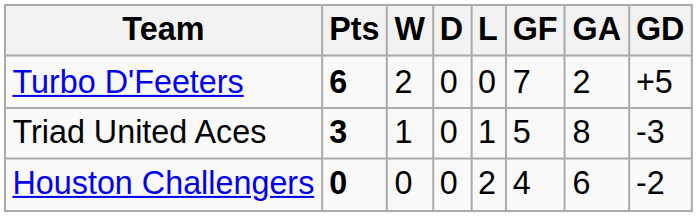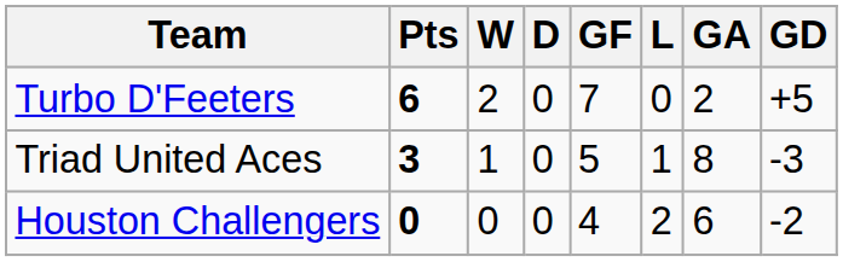 <table class="wikitable">
 <tr>
 <th>Team</th>
 <th>Pts</th>
 <th>W</th>
 <th>D</th>
+<th>GF</th>
 <th>L</th>
-<th>GF</th>
 <th>GA</th>
 <th>GD</th>
 </tr>
 <tr>
 <td><a href='#'>Turbo D'Feeters</a></td>
 <td><strong>6</strong></td>
 <td>2</td>
 <td>0</td>
+<td>7</td>
 <td>0</td>
-<td>7</td>
 <td>2</td>
 <td>+5</td>
 </tr>
 <tr>
 <td>Triad United Aces</td>
 <td><strong>3</strong></td>
 <td>1</td>
 <td>0</td>
+<td>5</td>
 <td>1</td>
-<td>5</td>
 <td>8</td>
 <td>-3</td>
 </tr>
 <tr>
 <td><a href='#'>Houston Challengers</a></td>
 <td><strong>0</strong></td>
 <td>0</td>
 <td>0</td>
+<td>4</td>
 <td>2</td>
-<td>4</td>
 <td>6</td>
 <td>-2</td>
 </tr>
 </table>
